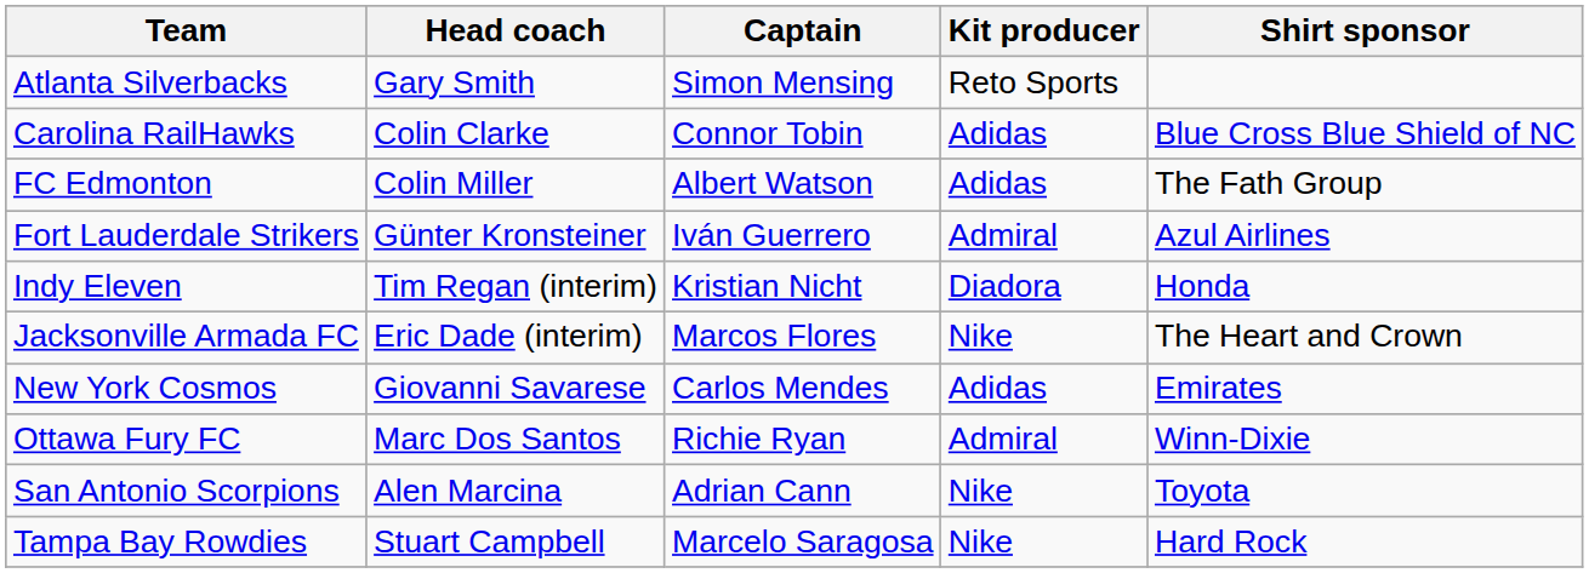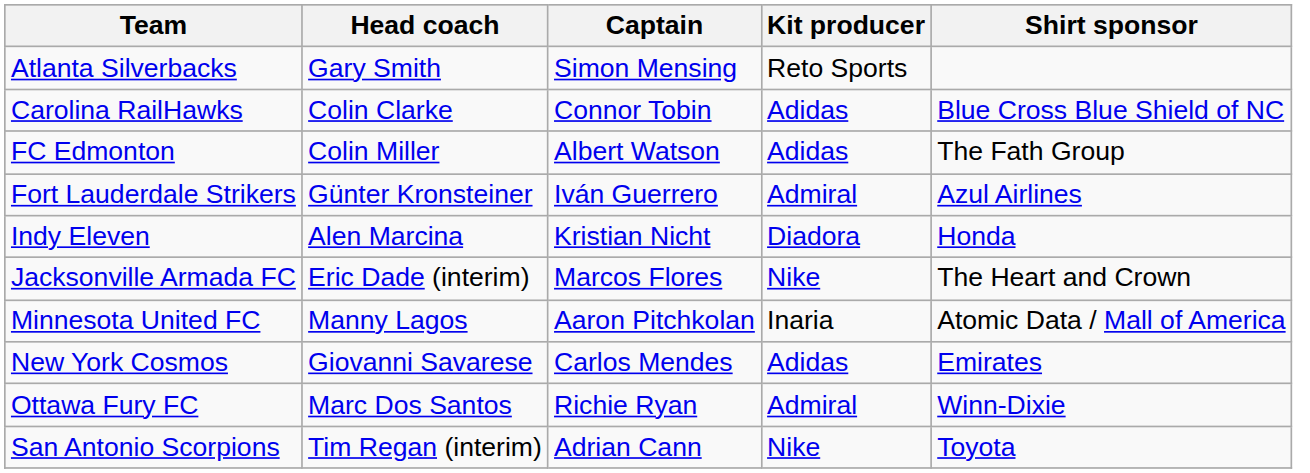 <table class="wikitable sortable" style="text-align: left;">
 <tr>
 <th>Team</th>
 <th>Head coach</th>
 <th>Captain</th>
 <th>Kit producer</th>
 <th>Shirt sponsor</th>
 </tr>
 <tr>
 <td><a href='#'>Atlanta Silverbacks</a></td>
 <td> <a href='#'>Gary Smith</a></td>
 <td> <a href='#'>Simon Mensing</a></td>
 <td>Reto Sports</td>
 <td></td>
 </tr>
 <tr>
 <td><a href='#'>Carolina RailHawks</a></td>
 <td> <a href='#'>Colin Clarke</a></td>
 <td> <a href='#'>Connor Tobin</a></td>
 <td><a href='#'>Adidas</a></td>
 <td><a href='#'>Blue Cross Blue Shield of NC</a></td>
 </tr>
 <tr>
 <td><a href='#'>FC Edmonton</a></td>
 <td> <a href='#'>Colin Miller</a></td>
 <td> <a href='#'>Albert Watson</a></td>
 <td><a href='#'>Adidas</a></td>
 <td>The Fath Group</td>
 </tr>
 <tr>
 <td><a href='#'>Fort Lauderdale Strikers</a></td>
 <td> <a href='#'>Günter Kronsteiner</a></td>
 <td> <a href='#'>Iván Guerrero</a></td>
 <td><a href='#'>Admiral</a></td>
 <td><a href='#'>Azul Airlines</a></td>
 </tr>
 <tr>
 <td><a href='#'>Indy Eleven</a></td>
-<td> <a href='#'>Tim Regan</a> (interim)</td>
+<td> <a href='#'>Alen Marcina</a></td>
 <td> <a href='#'>Kristian Nicht</a></td>
 <td><a href='#'>Diadora</a></td>
 <td><a href='#'>Honda</a></td>
 </tr>
 <tr>
 <td><a href='#'>Jacksonville Armada FC</a></td>
 <td> <a href='#'>Eric Dade</a> (interim)</td>
 <td> <a href='#'>Marcos Flores</a></td>
 <td><a href='#'>Nike</a></td>
 <td>The Heart and Crown</td>
+</tr>
+<tr>
+<td><a href='#'>Minnesota United FC</a></td>
+<td> <a href='#'>Manny Lagos</a></td>
+<td> <a href='#'>Aaron Pitchkolan</a></td>
+<td>Inaria</td>
+<td>Atomic Data / <a href='#'>Mall of America</a></td>
 </tr>
 <tr>
 <td><a href='#'>New York Cosmos</a></td>
 <td> <a href='#'>Giovanni Savarese</a></td>
 <td> <a href='#'>Carlos Mendes</a></td>
 <td><a href='#'>Adidas</a></td>
 <td><a href='#'>Emirates</a></td>
 </tr>
 <tr>
 <td><a href='#'>Ottawa Fury FC</a></td>
 <td> <a href='#'>Marc Dos Santos</a></td>
 <td> <a href='#'>Richie Ryan</a></td>
 <td><a href='#'>Admiral</a></td>
 <td><a href='#'>Winn-Dixie</a></td>
 </tr>
 <tr>
 <td><a href='#'>San Antonio Scorpions</a></td>
-<td> <a href='#'>Alen Marcina</a></td>
+<td> <a href='#'>Tim Regan</a> (interim)</td>
 <td> <a href='#'>Adrian Cann</a></td>
 <td><a href='#'>Nike</a></td>
 <td><a href='#'>Toyota</a></td>
 </tr>
-<tr>
-<td><a href='#'>Tampa Bay Rowdies</a></td>
-<td> <a href='#'>Stuart Campbell</a></td>
-<td> <a href='#'>Marcelo Saragosa</a></td>
-<td><a href='#'>Nike</a></td>
-<td><a href='#'>Hard Rock</a></td>
-</tr>
 </table>
